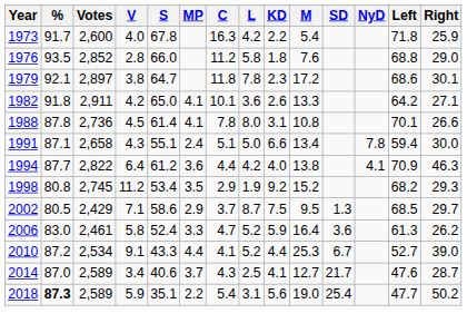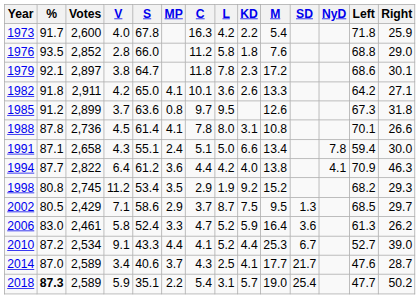 <table class="wikitable sortable" style=text-align:right>
 <tr>
 <th>Year</th>
 <th>%</th>
 <th>Votes</th>
 <th><a href='#'>V</a></th>
 <th><a href='#'>S</a></th>
 <th><a href='#'>MP</a></th>
 <th><a href='#'>C</a></th>
 <th><a href='#'>L</a></th>
 <th><a href='#'>KD</a></th>
 <th><a href='#'>M</a></th>
 <th><a href='#'>SD</a></th>
 <th><a href='#'>NyD</a></th>
 <th>Left</th>
 <th>Right</th>
 </tr>
 <tr>
 <td align=left><a href='#'>1973</a></td>
 <td>91.7</td>
 <td>2,600</td>
 <td>4.0</td>
 <td>67.8</td>
 <td></td>
 <td>16.3</td>
 <td>4.2</td>
 <td>2.2</td>
 <td>5.4</td>
 <td></td>
 <td></td>
 <td>71.8</td>
 <td>25.9</td>
 </tr>
 <tr>
 <td align=left><a href='#'>1976</a></td>
 <td>93.5</td>
 <td>2,852</td>
 <td>2.8</td>
 <td>66.0</td>
 <td></td>
 <td>11.2</td>
 <td>5.8</td>
 <td>1.8</td>
 <td>7.6</td>
 <td></td>
 <td></td>
 <td>68.8</td>
 <td>29.0</td>
 </tr>
 <tr>
 <td align=left><a href='#'>1979</a></td>
 <td>92.1</td>
 <td>2,897</td>
 <td>3.8</td>
 <td>64.7</td>
 <td></td>
 <td>11.8</td>
 <td>7.8</td>
 <td>2.3</td>
 <td>17.2</td>
 <td></td>
 <td></td>
 <td>68.6</td>
 <td>30.1</td>
 </tr>
 <tr>
 <td align=left><a href='#'>1982</a></td>
 <td>91.8</td>
 <td>2,911</td>
 <td>4.2</td>
 <td>65.0</td>
 <td>4.1</td>
 <td>10.1</td>
 <td>3.6</td>
 <td>2.6</td>
 <td>13.3</td>
 <td></td>
 <td></td>
 <td>64.2</td>
 <td>27.1</td>
+</tr>
+<tr>
+<td align=left><a href='#'>1985</a></td>
+<td>91.2</td>
+<td>2,899</td>
+<td>3.7</td>
+<td>63.6</td>
+<td>0.8</td>
+<td>9.7</td>
+<td>9.5</td>
+<td></td>
+<td>12.6</td>
+<td></td>
+<td></td>
+<td>67.3</td>
+<td>31.8</td>
 </tr>
 <tr>
 <td align=left><a href='#'>1988</a></td>
 <td>87.8</td>
 <td>2,736</td>
 <td>4.5</td>
 <td>61.4</td>
 <td>4.1</td>
 <td>7.8</td>
 <td>8.0</td>
 <td>3.1</td>
 <td>10.8</td>
 <td></td>
 <td></td>
 <td>70.1</td>
 <td>26.6</td>
 </tr>
 <tr>
 <td align=left><a href='#'>1991</a></td>
 <td>87.1</td>
 <td>2,658</td>
 <td>4.3</td>
 <td>55.1</td>
 <td>2.4</td>
 <td>5.1</td>
 <td>5.0</td>
 <td>6.6</td>
 <td>13.4</td>
 <td></td>
 <td>7.8</td>
 <td>59.4</td>
 <td>30.0</td>
 </tr>
 <tr>
 <td align=left><a href='#'>1994</a></td>
 <td>87.7</td>
 <td>2,822</td>
 <td>6.4</td>
 <td>61.2</td>
 <td>3.6</td>
 <td>4.4</td>
 <td>4.2</td>
 <td>4.0</td>
 <td>13.8</td>
 <td></td>
 <td>4.1</td>
 <td>70.9</td>
 <td>46.3</td>
 </tr>
 <tr>
 <td align=left><a href='#'>1998</a></td>
 <td>80.8</td>
 <td>2,745</td>
 <td>11.2</td>
 <td>53.4</td>
 <td>3.5</td>
 <td>2.9</td>
 <td>1.9</td>
 <td>9.2</td>
 <td>15.2</td>
 <td></td>
 <td></td>
 <td>68.2</td>
 <td>29.3</td>
 </tr>
 <tr>
 <td align=left><a href='#'>2002</a></td>
 <td>80.5</td>
 <td>2,429</td>
 <td>7.1</td>
 <td>58.6</td>
 <td>2.9</td>
 <td>3.7</td>
 <td>8.7</td>
 <td>7.5</td>
 <td>9.5</td>
 <td>1.3</td>
 <td></td>
 <td>68.5</td>
 <td>29.7</td>
 </tr>
 <tr>
 <td align=left><a href='#'>2006</a></td>
 <td>83.0</td>
 <td>2,461</td>
 <td>5.8</td>
 <td>52.4</td>
 <td>3.3</td>
 <td>4.7</td>
 <td>5.2</td>
 <td>5.9</td>
 <td>16.4</td>
 <td>3.6</td>
 <td></td>
 <td>61.3</td>
 <td>26.2</td>
 </tr>
 <tr>
 <td align=left><a href='#'>2010</a></td>
 <td>87.2</td>
 <td>2,534</td>
 <td>9.1</td>
 <td>43.3</td>
 <td>4.4</td>
 <td>4.1</td>
 <td>5.2</td>
 <td>4.4</td>
 <td>25.3</td>
 <td>6.7</td>
 <td></td>
 <td>52.7</td>
 <td>39.0</td>
 </tr>
 <tr>
 <td align=left><a href='#'>2014</a></td>
 <td>87.0</td>
 <td>2,589</td>
 <td>3.4</td>
 <td>40.6</td>
 <td>3.7</td>
 <td>4.3</td>
 <td>2.5</td>
 <td>4.1</td>
-<td>12.7</td>
+<td>17.7</td>
 <td>21.7</td>
 <td></td>
 <td>47.6</td>
 <td>28.7</td>
 </tr>
 <tr>
 <td align=left><a href='#'>2018</a></td>
 <td><strong>87.3</strong></td>
 <td>2,589</td>
 <td>5.9</td>
 <td>35.1</td>
 <td>2.2</td>
 <td>5.4</td>
 <td>3.1</td>
-<td>5.6</td>
+<td>5.7</td>
 <td>19.0</td>
 <td>25.4</td>
 <td></td>
 <td>47.7</td>
 <td>50.2</td>
 </tr>
 </table>
